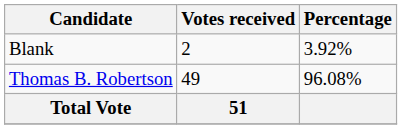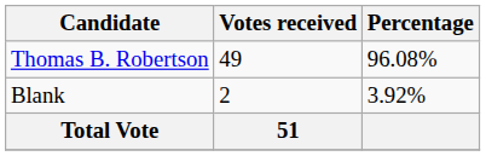 <table class="wikitable">
 <tr>
 <th>Candidate</th>
 <th>Votes received</th>
 <th>Percentage</th>
 </tr>
 <tr>
+<td><a href='#'>Thomas B. Robertson</a></td>
+<td>49</td>
+<td>96.08%</td>
+</tr>
+<tr>
 <td>Blank</td>
 <td>2</td>
 <td>3.92%</td>
-</tr>
-<tr>
-<td><a href='#'>Thomas B. Robertson</a></td>
-<td>49</td>
-<td>96.08%</td>
 </tr>
 <tr>
 <th>Total Vote</th>
 <th>51</th>
 <th></th>
 </tr>
 <tr>
 </tr>
 </table>
